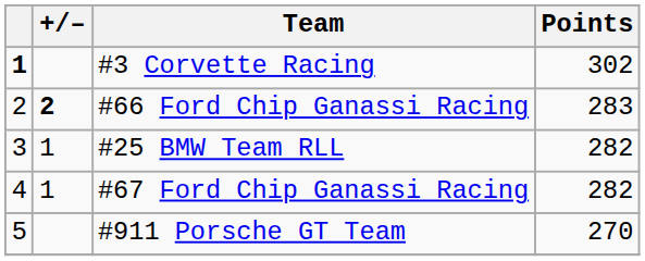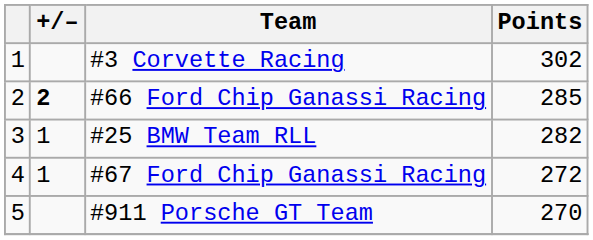 <table class="wikitable" style="font-size: 95%;">
 <tr>
 <th scope="col"></th>
 <th scope="col">+/–</th>
 <th scope="col">Team</th>
 <th scope="col">Points</th>
 </tr>
 <tr>
-<td align=center><strong>1</strong></td>
+<td align=center>1</td>
 <td align="left"></td>
 <td> #3 <a href='#'>Corvette Racing</a></td>
 <td align=right>302</td>
 </tr>
 <tr>
 <td align=center>2</td>
 <td align="left"><strong> 2</strong></td>
 <td> #66 <a href='#'>Ford Chip Ganassi Racing</a></td>
-<td align=right>283</td>
+<td align=right>285</td>
 </tr>
 <tr>
 <td align=center>3</td>
 <td align="left"> 1</td>
 <td>  #25 <a href='#'>BMW Team RLL</a></td>
 <td align=right>282</td>
 </tr>
 <tr>
 <td align=center>4</td>
 <td align="left"> 1</td>
 <td> #67 <a href='#'>Ford Chip Ganassi Racing</a></td>
-<td align=right>282</td>
+<td align=right>272</td>
 </tr>
 <tr>
 <td align=center>5</td>
 <td align="left"></td>
 <td> #911 <a href='#'>Porsche GT Team</a></td>
 <td align=right>270</td>
 </tr>
 <tr>
 </tr>
 </table>
